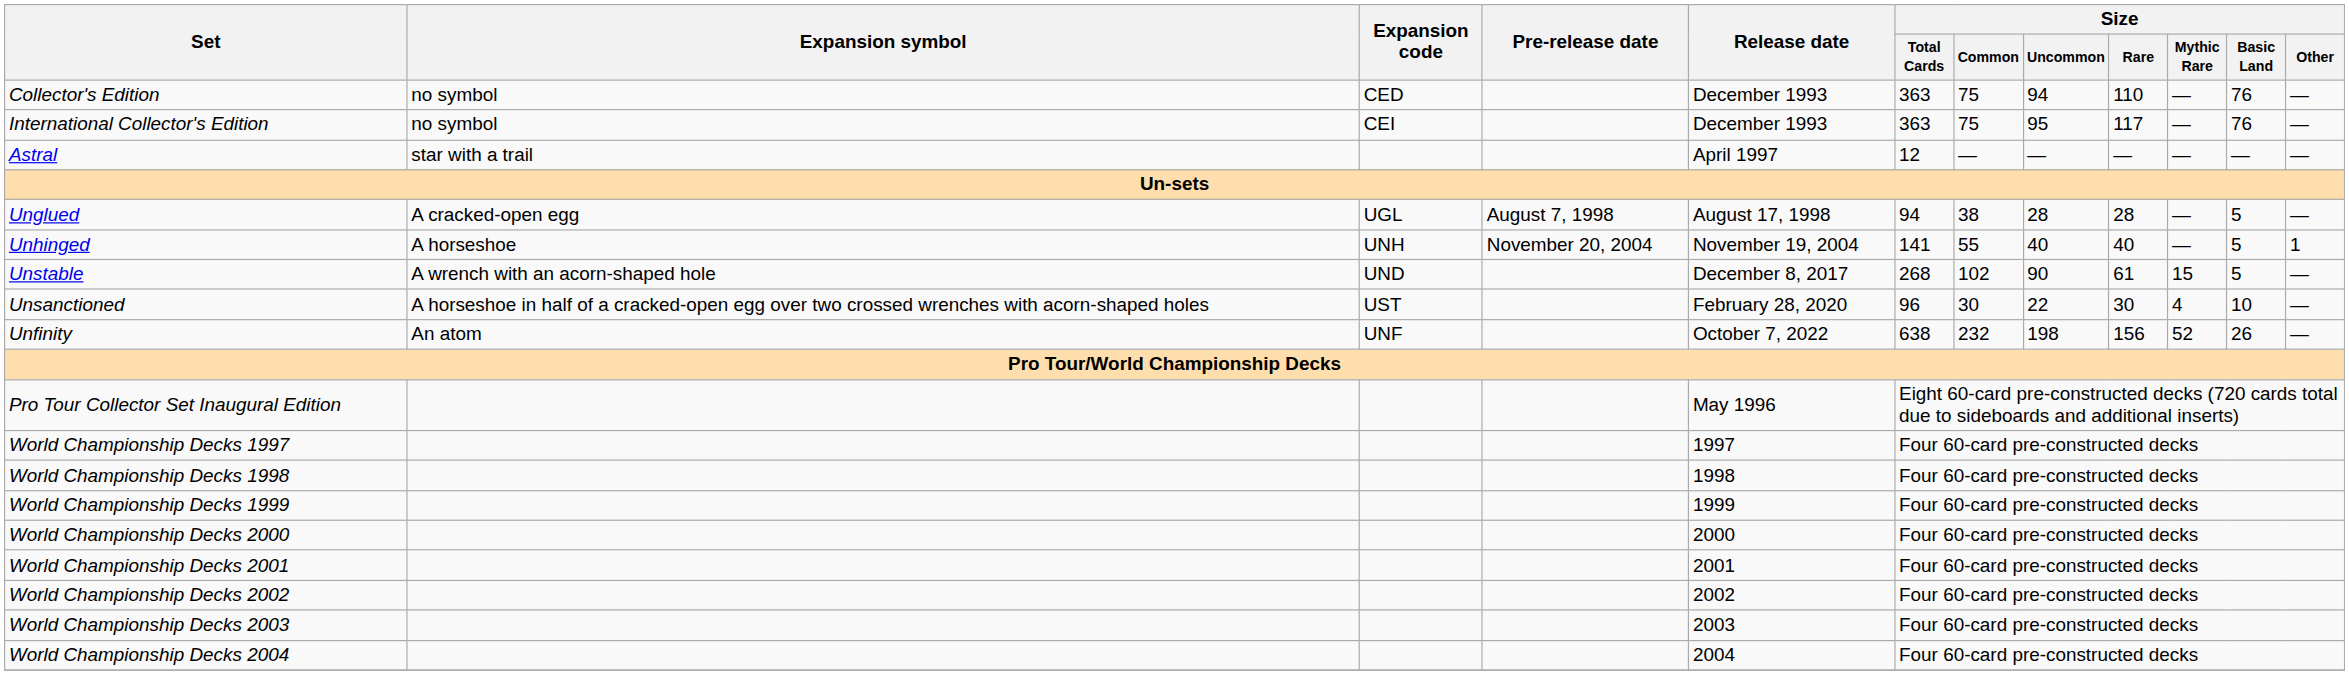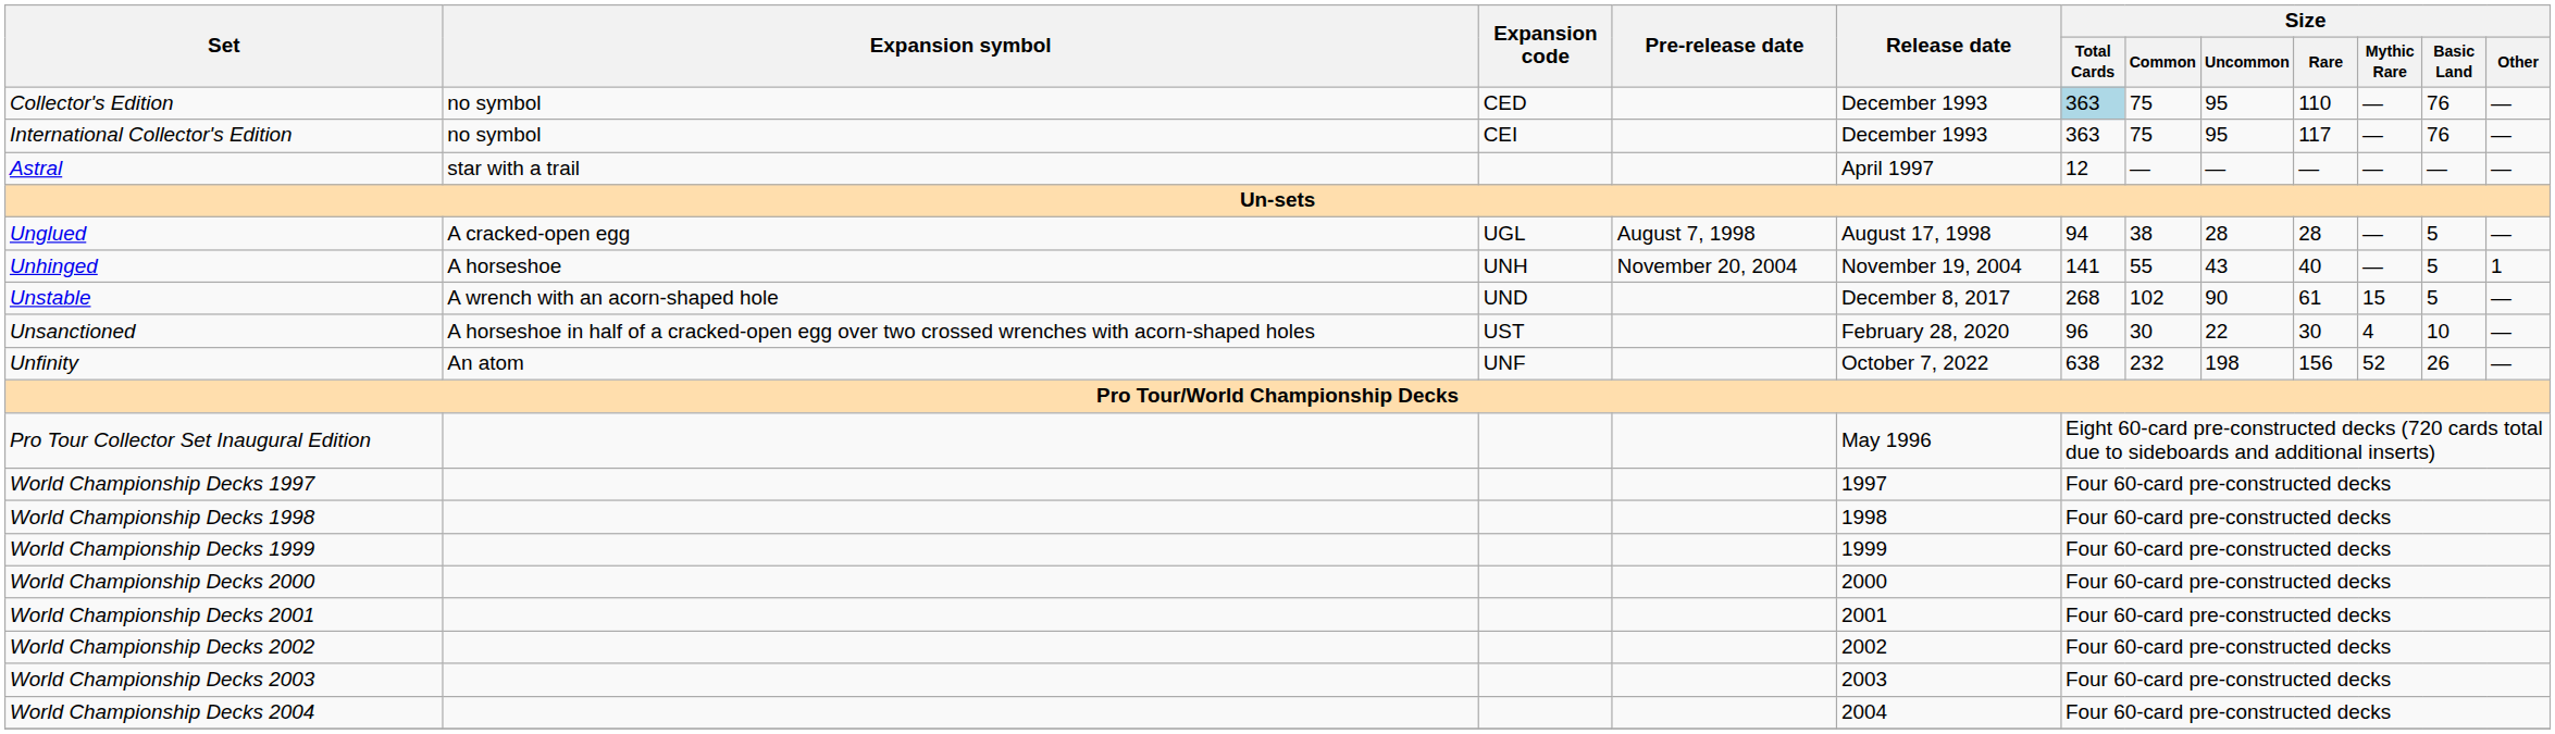 <table class="wikitable" width="100%" align="center">
 <tr>
 <th rowspan="2">Set</th>
 <th rowspan="2">Expansion symbol</th>
 <th rowspan="2">Expansion<br>code</th>
 <th rowspan="2">Pre-release date</th>
 <th rowspan="2">Release date</th>
 <th colspan="7">Size</th>
 </tr>
 <tr style="font-size:90%;line-height:1.1">
 <th style="width:3em"><small>Total Cards</small></th>
 <th style="width:3em"><small>Common</small></th>
 <th style="width:3em"><small>Uncommon</small></th>
 <th style="width:3em"><small>Rare</small></th>
 <th style="width:3em"><small>Mythic Rare</small></th>
 <th style="width:3em"><small>Basic Land</small></th>
 <th style="width:3em"><small>Other</small></th>
 </tr>
 <tr>
 <td><em>Collector's Edition</em></td>
 <td>no symbol</td>
 <td>CED</td>
 <td></td>
 <td>December 1993</td>
-<td>363</td>
+<td style="background: lightblue;">363</td>
 <td>75</td>
-<td>94</td>
+<td>95</td>
 <td>110</td>
 <td>—</td>
 <td>76</td>
 <td>—</td>
 </tr>
 <tr>
 <td><em>International Collector's Edition</em></td>
 <td>no symbol</td>
 <td>CEI</td>
 <td></td>
 <td>December 1993</td>
 <td>363</td>
 <td>75</td>
 <td>95</td>
 <td>117</td>
 <td>—</td>
 <td>76</td>
 <td>—</td>
 </tr>
 <tr>
 <td><em><a href='#'>Astral</a></em></td>
 <td>star with a trail</td>
 <td></td>
 <td></td>
 <td>April 1997</td>
 <td>12</td>
 <td>—</td>
 <td>—</td>
 <td>—</td>
 <td>—</td>
 <td>—</td>
 <td>—</td>
 </tr>
 <tr>
 <td colspan="13" style="background:#ffdead;" align="center"><strong>Un-sets</strong></td>
 </tr>
 <tr>
 <td><em><a href='#'>Unglued</a></em></td>
 <td>A cracked-open egg</td>
 <td>UGL</td>
 <td>August 7, 1998</td>
 <td>August 17, 1998</td>
 <td>94</td>
 <td>38</td>
 <td>28</td>
 <td>28</td>
 <td>—</td>
 <td>5</td>
 <td>—</td>
 </tr>
 <tr>
 <td><em><a href='#'>Unhinged</a></em></td>
 <td>A horseshoe</td>
 <td>UNH</td>
 <td>November 20, 2004</td>
 <td>November 19, 2004</td>
 <td>141</td>
 <td>55</td>
-<td>40</td>
+<td>43</td>
 <td>40</td>
 <td>—</td>
 <td>5</td>
 <td>1</td>
 </tr>
 <tr>
 <td><em><a href='#'>Unstable</a></em></td>
 <td>A wrench with an acorn-shaped hole</td>
 <td>UND</td>
 <td></td>
 <td>December 8, 2017</td>
 <td>268<small></small></td>
 <td>102<small></small></td>
 <td>90<small></small></td>
 <td>61<small></small></td>
 <td>15</td>
 <td>5</td>
 <td>—</td>
 </tr>
 <tr>
 <td><em>Unsanctioned</em></td>
 <td>A horseshoe in half of a cracked-open egg over two crossed wrenches with acorn-shaped holes</td>
 <td>UST</td>
 <td></td>
 <td>February 28, 2020</td>
 <td>96</td>
 <td>30</td>
 <td>22</td>
 <td>30</td>
 <td>4</td>
 <td>10</td>
 <td>—</td>
 </tr>
 <tr>
 <td><em>Unfinity</em></td>
 <td>An atom</td>
 <td>UNF</td>
 <td></td>
 <td>October 7, 2022</td>
 <td>638</td>
 <td>232</td>
 <td>198</td>
 <td>156</td>
 <td>52</td>
 <td>26</td>
 <td>—</td>
 </tr>
 <tr>
 <td colspan="13" style="background:#ffdead;" align="center"><strong>Pro Tour/World Championship Decks</strong></td>
 </tr>
 <tr>
 <td><em>Pro Tour Collector Set Inaugural Edition</em></td>
 <td></td>
 <td></td>
 <td></td>
 <td>May 1996</td>
 <td colspan="7">Eight 60-card pre-constructed decks (720 cards total due to sideboards and additional inserts)</td>
 </tr>
 <tr>
 <td><em>World Championship Decks 1997</em></td>
 <td></td>
 <td></td>
 <td></td>
 <td>1997</td>
 <td colspan="7">Four 60-card pre-constructed decks</td>
 </tr>
 <tr>
 <td><em>World Championship Decks 1998</em></td>
 <td></td>
 <td></td>
 <td></td>
 <td>1998</td>
 <td colspan="7">Four 60-card pre-constructed decks</td>
 </tr>
 <tr>
 <td><em>World Championship Decks 1999</em></td>
 <td></td>
 <td></td>
 <td></td>
 <td>1999</td>
 <td colspan="7">Four 60-card pre-constructed decks</td>
 </tr>
 <tr>
 <td><em>World Championship Decks 2000</em></td>
 <td></td>
 <td></td>
 <td></td>
 <td>2000</td>
 <td colspan="7">Four 60-card pre-constructed decks</td>
 </tr>
 <tr>
 <td><em>World Championship Decks 2001</em></td>
 <td></td>
 <td></td>
 <td></td>
 <td>2001</td>
 <td colspan="7">Four 60-card pre-constructed decks</td>
 </tr>
 <tr>
 <td><em>World Championship Decks 2002</em></td>
 <td></td>
 <td></td>
 <td></td>
 <td>2002</td>
 <td colspan="7">Four 60-card pre-constructed decks</td>
 </tr>
 <tr>
 <td><em>World Championship Decks 2003</em></td>
 <td></td>
 <td></td>
 <td></td>
 <td>2003</td>
 <td colspan="7">Four 60-card pre-constructed decks</td>
 </tr>
 <tr>
 <td><em>World Championship Decks 2004</em></td>
 <td></td>
 <td></td>
 <td></td>
 <td>2004</td>
 <td colspan="7">Four 60-card pre-constructed decks</td>
 </tr>
 <tr>
 </tr>
 </table>
